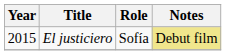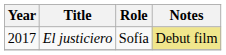 <table class="wikitable sortable">
 <tr>
 <th>Year</th>
 <th>Title</th>
 <th>Role</th>
 <th>Notes</th>
 </tr>
 <tr>
-<td>2015</td>
+<td>2017</td>
 <td><em>El justiciero</em></td>
 <td>Sofía</td>
 <td style="background: khaki;">Debut film</td>
 </tr>
 <tr>
 </tr>
 </table>
